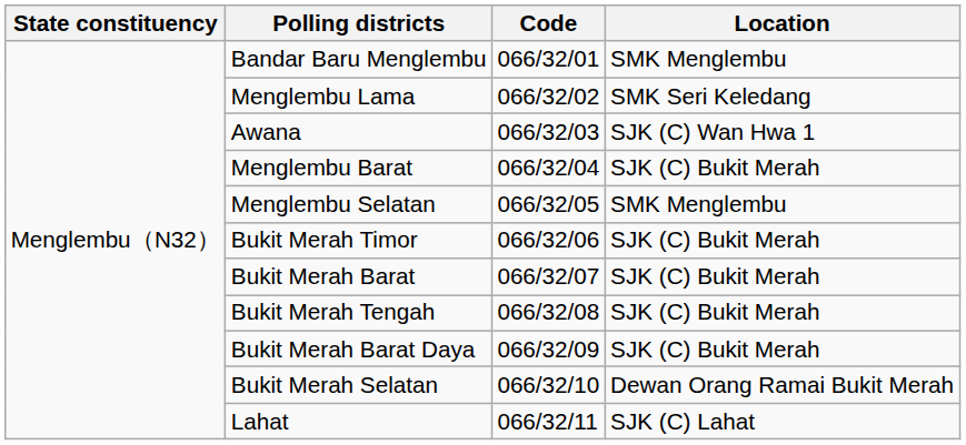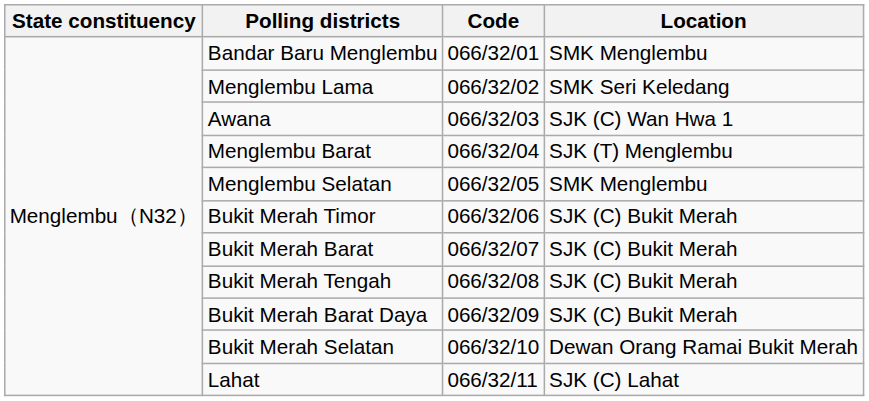 <table class="wikitable sortable mw-collapsible" style="white-space:nowrap;font-size:85%">
 <tr>
 <th>State constituency</th>
 <th>Polling districts</th>
 <th>Code</th>
 <th>Location</th>
 </tr>
 <tr>
 <td rowspan="11">Menglembu（N32）</td>
 <td>Bandar Baru Menglembu</td>
 <td>066/32/01</td>
 <td>SMK Menglembu</td>
 </tr>
 <tr>
 <td>Menglembu Lama</td>
 <td>066/32/02</td>
 <td>SMK Seri Keledang</td>
 </tr>
 <tr>
 <td>Awana</td>
 <td>066/32/03</td>
 <td>SJK (C) Wan Hwa 1</td>
 </tr>
 <tr>
 <td>Menglembu Barat</td>
 <td>066/32/04</td>
-<td>SJK (C) Bukit Merah</td>
+<td>SJK (T) Menglembu</td>
 </tr>
 <tr>
 <td>Menglembu Selatan</td>
 <td>066/32/05</td>
 <td>SMK Menglembu</td>
 </tr>
 <tr>
 <td>Bukit Merah Timor</td>
 <td>066/32/06</td>
 <td>SJK (C) Bukit Merah</td>
 </tr>
 <tr>
 <td>Bukit Merah Barat</td>
 <td>066/32/07</td>
 <td>SJK (C) Bukit Merah</td>
 </tr>
 <tr>
 <td>Bukit Merah Tengah</td>
 <td>066/32/08</td>
 <td>SJK (C) Bukit Merah</td>
 </tr>
 <tr>
 <td>Bukit Merah Barat Daya</td>
 <td>066/32/09</td>
 <td>SJK (C) Bukit Merah</td>
 </tr>
 <tr>
 <td>Bukit  Merah Selatan</td>
 <td>066/32/10</td>
 <td>Dewan Orang Ramai Bukit Merah</td>
 </tr>
 <tr>
 <td>Lahat</td>
 <td>066/32/11</td>
 <td>SJK (C) Lahat</td>
 </tr>
 </table>
